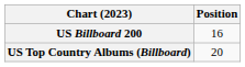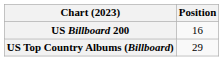 <table class="wikitable plainrowheaders" style="text-align:center">
 <tr>
 <th scope="col">Chart (2023)</th>
 <th scope="col">Position</th>
 </tr>
 <tr>
 <th scope="row">US <em>Billboard</em> 200</th>
 <td>16</td>
 </tr>
 <tr>
 <th scope="row">US Top Country Albums (<em>Billboard</em>)</th>
-<td>20</td>
+<td>29</td>
 </tr>
 </table>
